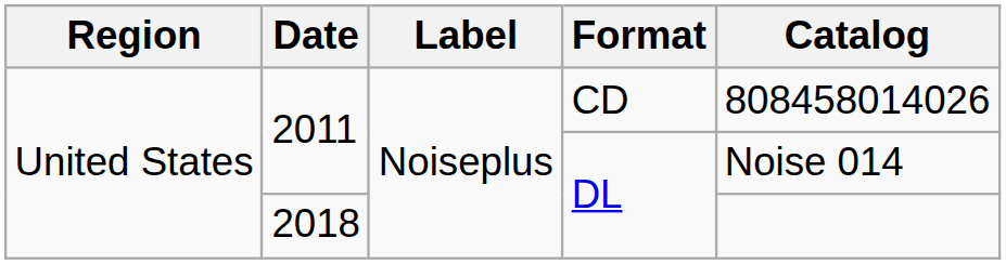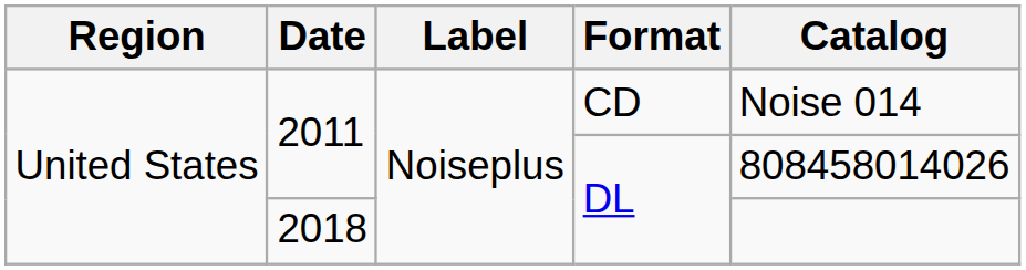 <table class="wikitable">
 <tr>
 <th>Region</th>
 <th>Date</th>
 <th>Label</th>
 <th>Format</th>
 <th>Catalog</th>
 </tr>
 <tr>
 <td rowspan="3">United States</td>
 <td rowspan="2">2011</td>
 <td rowspan="3">Noiseplus</td>
 <td>CD</td>
-<td>808458014026</td>
+<td>Noise 014</td>
 </tr>
 <tr>
 <td rowspan="2"><a href='#'>DL</a></td>
-<td>Noise 014</td>
+<td>808458014026</td>
 </tr>
 <tr>
 <td>2018</td>
 <td></td>
 </tr>
 </table>
